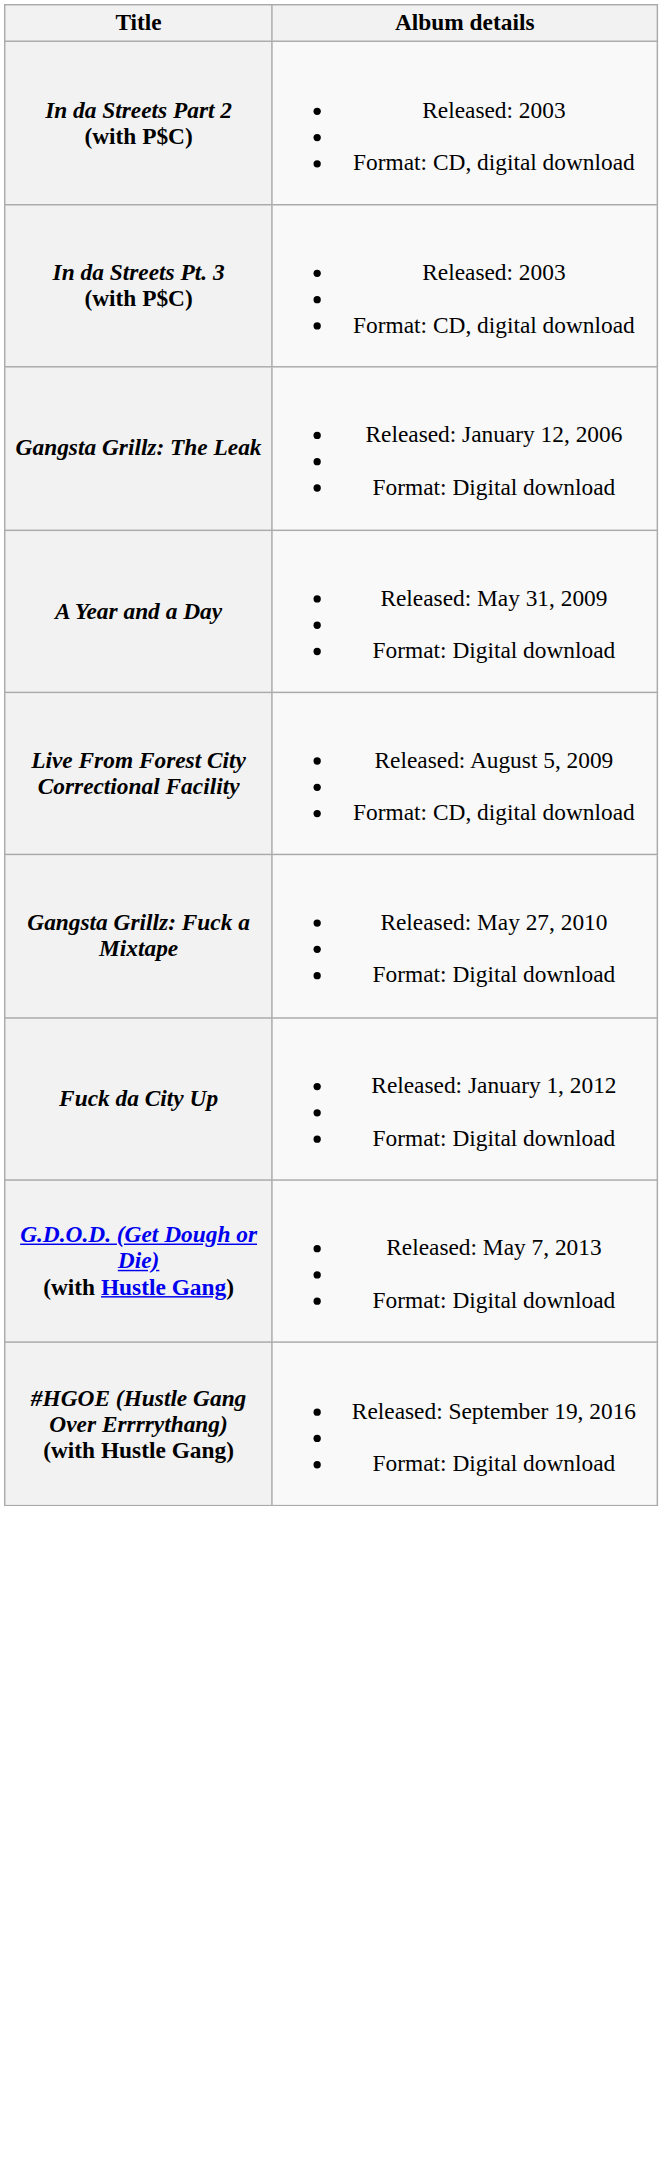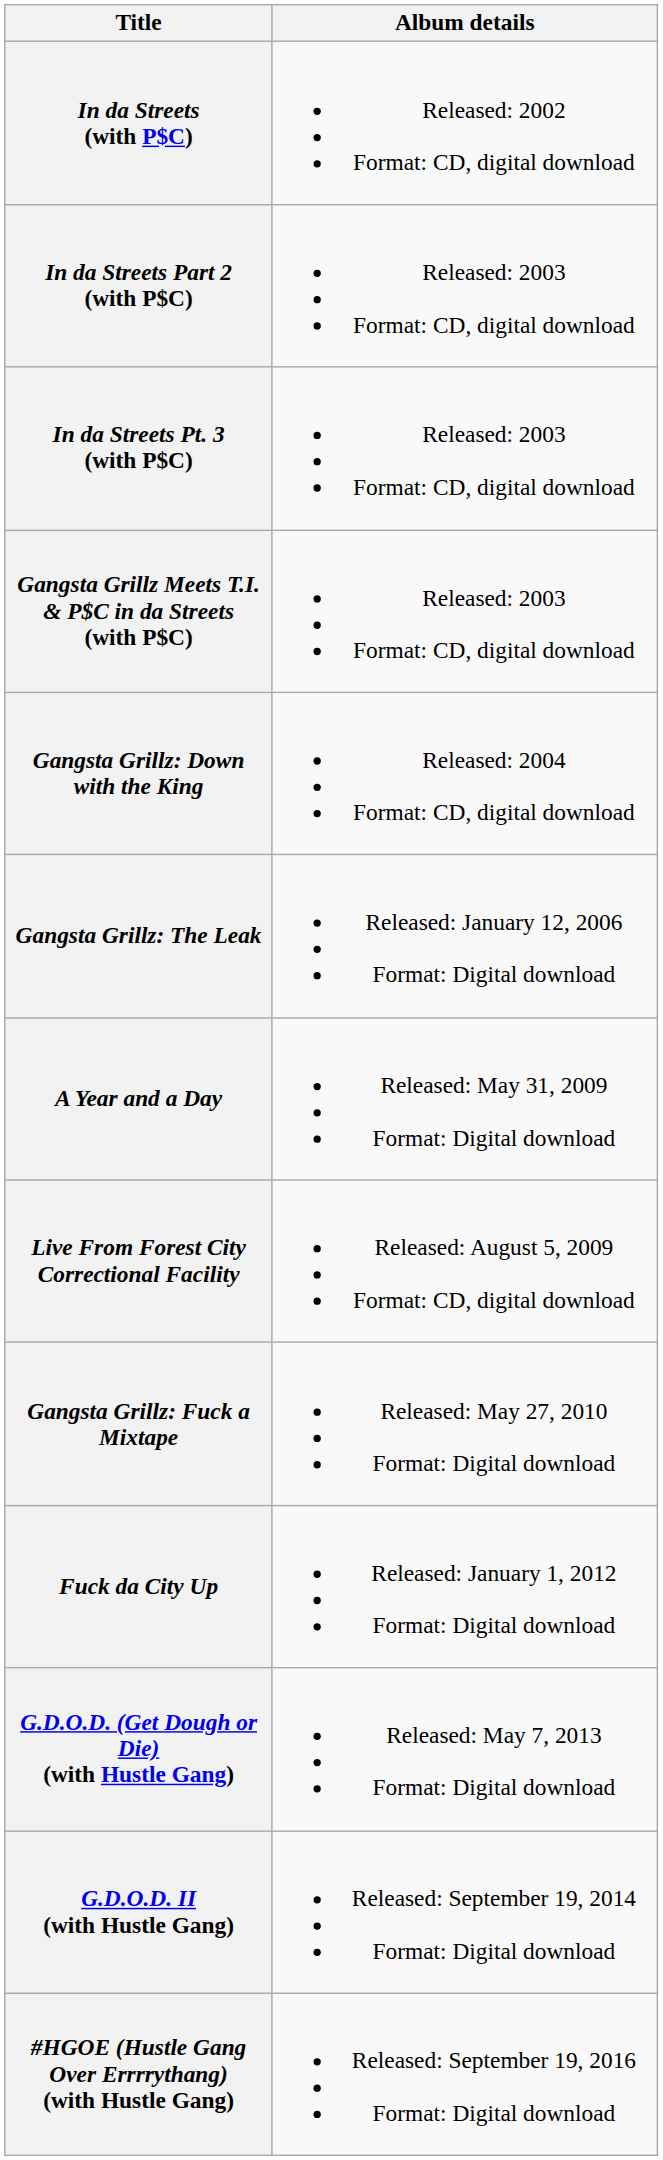 <table class="wikitable plainrowheaders" style="text-align:center;">
 <tr>
 <th scope="col" style="width:11em;">Title</th>
 <th scope="col" style="width:16em;">Album details</th>
+</tr>
+<tr>
+<th scope="row"><em>In da Streets</em><br><span>(with <a href='#'>P$C</a>)</span></th>
+<td><br><ul><li>Released: 2002</li><li></li><li>Format: CD, digital download</li></ul></td>
 </tr>
 <tr>
 <th scope="row"><em>In da Streets Part 2</em><br><span>(with P$C)</span></th>
 <td><br><ul><li>Released: 2003</li><li></li><li>Format: CD, digital download</li></ul></td>
 </tr>
 <tr>
 <th scope="row"><em>In da Streets Pt. 3</em><br><span>(with P$C)</span></th>
 <td><br><ul><li>Released: 2003</li><li></li><li>Format: CD, digital download</li></ul></td>
+</tr>
+<tr>
+<th scope="row"><em>Gangsta Grillz Meets T.I. & P$C in da Streets</em><br><span>(with P$C)</span></th>
+<td><br><ul><li>Released: 2003</li><li></li><li>Format: CD, digital download</li></ul></td>
+</tr>
+<tr>
+<th scope="row"><em>Gangsta Grillz: Down with the King</em></th>
+<td><br><ul><li>Released: 2004</li><li></li><li>Format: CD, digital download</li></ul></td>
 </tr>
 <tr>
 <th scope="row"><em>Gangsta Grillz: The Leak</em></th>
 <td><br><ul><li>Released: January 12, 2006</li><li></li><li>Format: Digital download</li></ul></td>
 </tr>
 <tr>
 <th scope="row"><em>A Year and a Day</em></th>
 <td><br><ul><li>Released: May 31, 2009</li><li></li><li>Format: Digital download</li></ul></td>
 </tr>
 <tr>
 <th scope="row"><em>Live From Forest City Correctional Facility</em></th>
 <td><br><ul><li>Released: August 5, 2009</li><li></li><li>Format: CD, digital download</li></ul></td>
 </tr>
 <tr>
 <th scope="row"><em>Gangsta Grillz: Fuck a Mixtape</em></th>
 <td><br><ul><li>Released: May 27, 2010</li><li></li><li>Format: Digital download</li></ul></td>
 </tr>
 <tr>
 <th scope="row"><em>Fuck da City Up</em></th>
 <td><br><ul><li>Released: January 1, 2012</li><li></li><li>Format: Digital download</li></ul></td>
 </tr>
 <tr>
 <th scope="row"><em><a href='#'>G.D.O.D. (Get Dough or Die)</a></em><br><span>(with <a href='#'>Hustle Gang</a>)</span></th>
 <td><br><ul><li>Released: May 7, 2013</li><li></li><li>Format: Digital download</li></ul></td>
 </tr>
 <tr>
+<th scope="row"><em><a href='#'>G.D.O.D. II</a></em><br><span>(with Hustle Gang)</span></th>
+<td><br><ul><li>Released: September 19, 2014</li><li></li><li>Format: Digital download</li></ul></td>
+</tr>
+<tr>
 <th scope="row"><em>#HGOE (Hustle Gang Over Errrrythang)</em><br><span>(with Hustle Gang)</span></th>
 <td><br><ul><li>Released: September 19, 2016</li><li></li><li>Format: Digital download</li></ul></td>
 </tr>
 </table>
